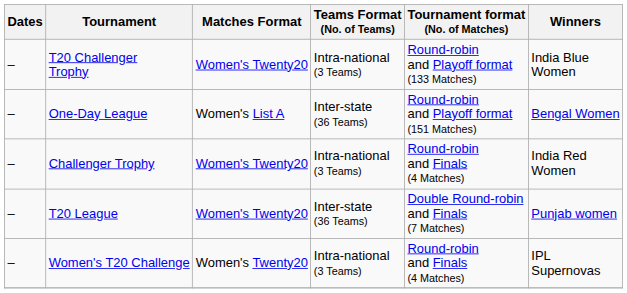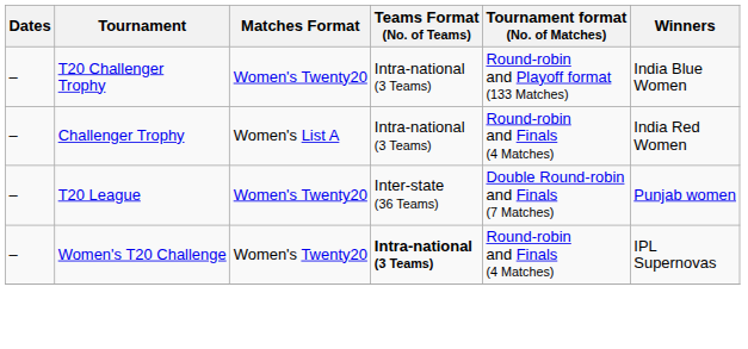 <table class="wikitable sortable" style="text-align:center; white-space:nowrap;" style="width: 70%;">
 <tr>
 <th>Dates</th>
 <th>Tournament</th>
 <th>Matches Format</th>
 <th>Teams Format <br><small>(No. of Teams)</small></th>
 <th>Tournament format <br><small>(No. of Matches)</small></th>
 <th>Winners</th>
 </tr>
 <tr>
 <td style="text-align:left">–<br></td>
 <td style="text-align:left"><a href='#'>T20 Challenger<br>Trophy</a></td>
 <td style="text-align:left"><a href='#'>Women's Twenty20</a></td>
 <td style="text-align:left">Intra-national<br><small>(3 Teams)</small></td>
 <td style="text-align:left"><a href='#'>Round-robin</a><br> and <a href='#'>Playoff format</a><br><small>(133 Matches)</small></td>
 <td style="text-align:left">India Blue<br>Women</td>
 </tr>
 <tr>
 <td style="text-align:left">–<br></td>
-<td style="text-align:left"><a href='#'>One-Day League</a></td>
+<td style="text-align:left"><a href='#'>Challenger Trophy</a></td>
 <td style="text-align:left">Women's <a href='#'>List A</a></td>
-<td style="text-align:left">Inter-state<br><small>(36 Teams)</small></td>
-<td style="text-align:left"><a href='#'>Round-robin</a><br> and <a href='#'>Playoff format</a><br><small>(151 Matches)</small></td>
-<td style="text-align:left"><a href='#'>Bengal Women</a></td>
-</tr>
-<tr>
-<td style="text-align:left">–<br></td>
-<td style="text-align:left"><a href='#'>Challenger Trophy</a></td>
-<td style="text-align:left"><a href='#'>Women's Twenty20</a></td>
 <td style="text-align:left">Intra-national<br><small>(3 Teams)</small></td>
 <td style="text-align:left"><a href='#'>Round-robin</a><br> and <a href='#'>Finals</a><br><small>(4 Matches)</small></td>
 <td style="text-align:left">India Red<br>Women</td>
 </tr>
 <tr>
 <td style="text-align:left">–<br></td>
 <td style="text-align:left"><a href='#'>T20 League</a></td>
 <td style="text-align:left"><a href='#'>Women's Twenty20</a></td>
 <td style="text-align:left">Inter-state<br><small>(36 Teams)</small></td>
 <td style="text-align:left"><a href='#'>Double Round-robin</a><br> and <a href='#'>Finals</a><br><small>(7 Matches)</small></td>
 <td style="text-align:left"><a href='#'>Punjab women</a></td>
 </tr>
 <tr>
 <td style="text-align:left">–<br></td>
 <td style="text-align:left"><a href='#'>Women's T20 Challenge</a></td>
 <td style="text-align:left">Women's <a href='#'>Twenty20</a></td>
-<td style="text-align:left">Intra-national<br><small>(3 Teams)</small></td>
+<td style="text-align:left"><strong>Intra-national<br><small>(3 Teams)</small></strong></td>
 <td style="text-align:left"><a href='#'>Round-robin</a><br> and <a href='#'>Finals</a><br><small>(4 Matches)</small></td>
 <td style="text-align:left">IPL<br>Supernovas</td>
 </tr>
 <tr>
 </tr>
 </table>
